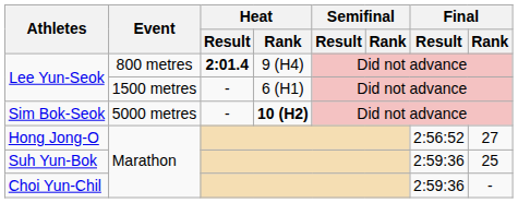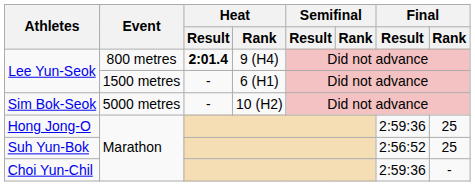 <table class=wikitable style="font-size:90%">
 <tr>
 <th rowspan="2">Athletes</th>
 <th rowspan="2">Event</th>
 <th colspan="2">Heat</th>
 <th colspan="2">Semifinal</th>
 <th colspan="2">Final</th>
 </tr>
 <tr>
 <th>Result</th>
 <th>Rank</th>
 <th>Result</th>
 <th>Rank</th>
 <th>Result</th>
 <th>Rank</th>
 </tr>
 <tr align=center>
 <td rowspan=2><a href='#'>Lee Yun-Seok</a></td>
 <td>800 metres</td>
 <td align=center><strong>2:01.4</strong></td>
 <td align=center>9 (H4)</td>
 <td align=center bgcolor="f4c2c2" colspan=4>Did not advance</td>
 </tr>
 <tr>
 <td>1500 metres</td>
 <td align=center>-</td>
 <td align=center>6 (H1)</td>
 <td align=center bgcolor="f4c2c2" colspan=4>Did not advance</td>
 </tr>
 <tr>
 <td><a href='#'>Sim Bok-Seok</a></td>
 <td>5000 metres</td>
 <td align=center>-</td>
-<td align=center><strong>10 (H2)</strong></td>
+<td align=center>10 (H2)</td>
 <td align=center bgcolor="f4c2c2" colspan=4>Did not advance</td>
 </tr>
 <tr>
 <td><a href='#'>Hong Jong-O</a></td>
 <td rowspan=3>Marathon</td>
 <td colspan="4" bgcolor="wheat"></td>
-<td align=center>2:56:52</td>
-<td align=center>27</td>
+<td align=center>2:59:36</td>
+<td align=center>25</td>
 </tr>
 <tr>
 <td><a href='#'>Suh Yun-Bok</a></td>
 <td colspan="4" bgcolor="wheat"></td>
-<td align=center>2:59:36</td>
+<td align=center>2:56:52</td>
 <td align=center>25</td>
 </tr>
 <tr>
 <td><a href='#'>Choi Yun-Chil</a></td>
 <td colspan="4" bgcolor="wheat"></td>
 <td align=center>2:59:36</td>
 <td align=center>-</td>
 </tr>
 </table>
